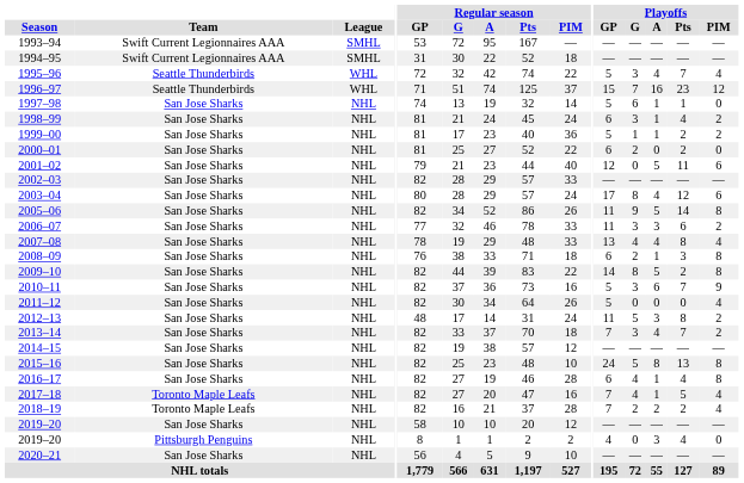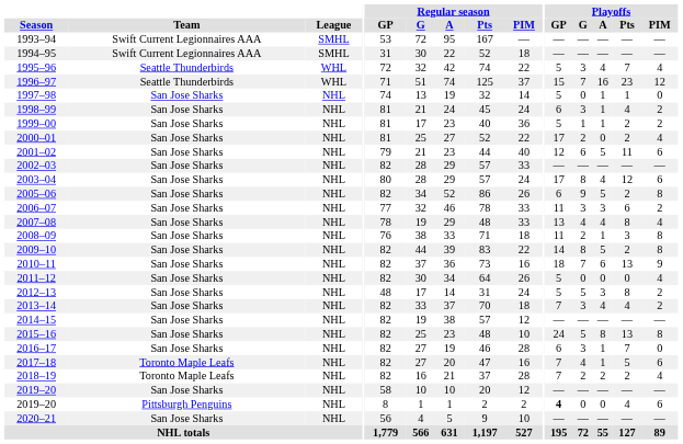 <table border="0" cellpadding="1" cellspacing="0" style="text-align:center; width:60em">
 <tr bgcolor="#e0e0e0">
 <th colspan="3" bgcolor="#ffffff"></th>
 <th rowspan="100" bgcolor="#ffffff"></th>
 <th colspan="5"><a href='#'>Regular season</a></th>
 <th rowspan="100" bgcolor="#ffffff"></th>
 <th colspan="5"><a href='#'>Playoffs</a></th>
 </tr>
 <tr bgcolor="#e0e0e0">
 <th><a href='#'>Season</a></th>
 <th>Team</th>
 <th>League</th>
 <th>GP</th>
 <th><a href='#'>G</a></th>
 <th><a href='#'>A</a></th>
 <th><a href='#'>Pts</a></th>
 <th><a href='#'>PIM</a></th>
 <th>GP</th>
 <th>G</th>
 <th>A</th>
 <th>Pts</th>
 <th>PIM</th>
 </tr>
 <tr>
 <td>1993–94</td>
 <td>Swift Current Legionnaires AAA</td>
 <td><a href='#'>SMHL</a></td>
 <td>53</td>
 <td>72</td>
 <td>95</td>
 <td>167</td>
 <td>—</td>
 <td>—</td>
 <td>—</td>
 <td>—</td>
 <td>—</td>
 <td>—</td>
 </tr>
 <tr bgcolor="#f0f0f0">
 <td>1994–95</td>
 <td>Swift Current Legionnaires AAA</td>
 <td>SMHL</td>
 <td>31</td>
 <td>30</td>
 <td>22</td>
 <td>52</td>
 <td>18</td>
 <td>—</td>
 <td>—</td>
 <td>—</td>
 <td>—</td>
 <td>—</td>
 </tr>
 <tr>
 <td><a href='#'>1995–96</a></td>
 <td><a href='#'>Seattle Thunderbirds</a></td>
 <td><a href='#'>WHL</a></td>
 <td>72</td>
 <td>32</td>
 <td>42</td>
 <td>74</td>
 <td>22</td>
 <td>5</td>
 <td>3</td>
 <td>4</td>
 <td>7</td>
 <td>4</td>
 </tr>
 <tr bgcolor="#f0f0f0">
 <td><a href='#'>1996–97</a></td>
 <td>Seattle Thunderbirds</td>
 <td>WHL</td>
 <td>71</td>
 <td>51</td>
 <td>74</td>
 <td>125</td>
 <td>37</td>
 <td>15</td>
 <td>7</td>
 <td>16</td>
 <td>23</td>
 <td>12</td>
 </tr>
 <tr>
 <td><a href='#'>1997–98</a></td>
 <td><a href='#'>San Jose Sharks</a></td>
 <td><a href='#'>NHL</a></td>
 <td>74</td>
 <td>13</td>
 <td>19</td>
 <td>32</td>
 <td>14</td>
 <td>5</td>
-<td>6</td>
+<td>0</td>
 <td>1</td>
 <td>1</td>
 <td>0</td>
 </tr>
 <tr bgcolor="#f0f0f0">
 <td><a href='#'>1998–99</a></td>
 <td>San Jose Sharks</td>
 <td>NHL</td>
 <td>81</td>
 <td>21</td>
 <td>24</td>
 <td>45</td>
 <td>24</td>
 <td>6</td>
 <td>3</td>
 <td>1</td>
 <td>4</td>
 <td>2</td>
 </tr>
 <tr>
 <td><a href='#'>1999–00</a></td>
 <td>San Jose Sharks</td>
 <td>NHL</td>
 <td>81</td>
 <td>17</td>
 <td>23</td>
 <td>40</td>
 <td>36</td>
 <td>5</td>
 <td>1</td>
 <td>1</td>
 <td>2</td>
 <td>2</td>
 </tr>
 <tr bgcolor="#f0f0f0">
 <td><a href='#'>2000–01</a></td>
 <td>San Jose Sharks</td>
 <td>NHL</td>
 <td>81</td>
 <td>25</td>
 <td>27</td>
 <td>52</td>
 <td>22</td>
-<td>6</td>
+<td>17</td>
 <td>2</td>
 <td>0</td>
 <td>2</td>
-<td>0</td>
+<td>4</td>
 </tr>
 <tr>
 <td><a href='#'>2001–02</a></td>
 <td>San Jose Sharks</td>
 <td>NHL</td>
 <td>79</td>
 <td>21</td>
 <td>23</td>
 <td>44</td>
 <td>40</td>
 <td>12</td>
-<td>0</td>
+<td>6</td>
 <td>5</td>
 <td>11</td>
 <td>6</td>
 </tr>
 <tr bgcolor="#f0f0f0">
 <td><a href='#'>2002–03</a></td>
 <td>San Jose Sharks</td>
 <td>NHL</td>
 <td>82</td>
 <td>28</td>
 <td>29</td>
 <td>57</td>
 <td>33</td>
 <td>—</td>
 <td>—</td>
 <td>—</td>
 <td>—</td>
 <td>—</td>
 </tr>
 <tr>
 <td><a href='#'>2003–04</a></td>
 <td>San Jose Sharks</td>
 <td>NHL</td>
 <td>80</td>
 <td>28</td>
 <td>29</td>
 <td>57</td>
 <td>24</td>
 <td>17</td>
 <td>8</td>
 <td>4</td>
 <td>12</td>
 <td>6</td>
 </tr>
 <tr bgcolor="#f0f0f0">
 <td><a href='#'>2005–06</a></td>
 <td>San Jose Sharks</td>
 <td>NHL</td>
 <td>82</td>
 <td>34</td>
 <td>52</td>
 <td>86</td>
 <td>26</td>
-<td>11</td>
+<td>6</td>
 <td>9</td>
 <td>5</td>
-<td>14</td>
+<td>2</td>
 <td>8</td>
 </tr>
 <tr>
 <td><a href='#'>2006–07</a></td>
 <td>San Jose Sharks</td>
 <td>NHL</td>
 <td>77</td>
 <td>32</td>
 <td>46</td>
 <td>78</td>
 <td>33</td>
 <td>11</td>
 <td>3</td>
 <td>3</td>
 <td>6</td>
 <td>2</td>
 </tr>
 <tr bgcolor="#f0f0f0">
 <td><a href='#'>2007–08</a></td>
 <td>San Jose Sharks</td>
 <td>NHL</td>
 <td>78</td>
 <td>19</td>
 <td>29</td>
 <td>48</td>
 <td>33</td>
 <td>13</td>
 <td>4</td>
 <td>4</td>
 <td>8</td>
 <td>4</td>
 </tr>
 <tr>
 <td><a href='#'>2008–09</a></td>
 <td>San Jose Sharks</td>
 <td>NHL</td>
 <td>76</td>
 <td>38</td>
 <td>33</td>
 <td>71</td>
 <td>18</td>
-<td>6</td>
+<td>11</td>
 <td>2</td>
 <td>1</td>
 <td>3</td>
 <td>8</td>
 </tr>
 <tr bgcolor="#f0f0f0">
 <td><a href='#'>2009–10</a></td>
 <td>San Jose Sharks</td>
 <td>NHL</td>
 <td>82</td>
 <td>44</td>
 <td>39</td>
 <td>83</td>
 <td>22</td>
 <td>14</td>
 <td>8</td>
 <td>5</td>
 <td>2</td>
 <td>8</td>
 </tr>
 <tr>
 <td><a href='#'>2010–11</a></td>
 <td>San Jose Sharks</td>
 <td>NHL</td>
 <td>82</td>
 <td>37</td>
 <td>36</td>
 <td>73</td>
 <td>16</td>
-<td>5</td>
-<td>3</td>
+<td>18</td>
+<td>7</td>
 <td>6</td>
-<td>7</td>
+<td>13</td>
 <td>9</td>
 </tr>
 <tr bgcolor="#f0f0f0">
 <td><a href='#'>2011–12</a></td>
 <td>San Jose Sharks</td>
 <td>NHL</td>
 <td>82</td>
 <td>30</td>
 <td>34</td>
 <td>64</td>
 <td>26</td>
 <td>5</td>
 <td>0</td>
 <td>0</td>
 <td>0</td>
 <td>4</td>
 </tr>
 <tr>
 <td><a href='#'>2012–13</a></td>
 <td>San Jose Sharks</td>
 <td>NHL</td>
 <td>48</td>
 <td>17</td>
 <td>14</td>
 <td>31</td>
 <td>24</td>
-<td>11</td>
+<td>5</td>
 <td>5</td>
 <td>3</td>
 <td>8</td>
 <td>2</td>
 </tr>
 <tr bgcolor="#f0f0f0">
 <td><a href='#'>2013–14</a></td>
 <td>San Jose Sharks</td>
 <td>NHL</td>
 <td>82</td>
 <td>33</td>
 <td>37</td>
 <td>70</td>
 <td>18</td>
 <td>7</td>
 <td>3</td>
 <td>4</td>
-<td>7</td>
+<td>4</td>
 <td>2</td>
 </tr>
 <tr>
 <td><a href='#'>2014–15</a></td>
 <td>San Jose Sharks</td>
 <td>NHL</td>
 <td>82</td>
 <td>19</td>
 <td>38</td>
 <td>57</td>
 <td>12</td>
 <td>—</td>
 <td>—</td>
 <td>—</td>
 <td>—</td>
 <td>—</td>
 </tr>
 <tr bgcolor="#f0f0f0">
 <td><a href='#'>2015–16</a></td>
 <td>San Jose Sharks</td>
 <td>NHL</td>
 <td>82</td>
 <td>25</td>
 <td>23</td>
 <td>48</td>
 <td>10</td>
 <td>24</td>
 <td>5</td>
 <td>8</td>
 <td>13</td>
 <td>8</td>
 </tr>
 <tr>
 <td><a href='#'>2016–17</a></td>
 <td>San Jose Sharks</td>
 <td>NHL</td>
 <td>82</td>
 <td>27</td>
 <td>19</td>
 <td>46</td>
 <td>28</td>
 <td>6</td>
-<td>4</td>
+<td>3</td>
 <td>1</td>
-<td>4</td>
-<td>8</td>
+<td>7</td>
+<td>0</td>
 </tr>
 <tr bgcolor="#f0f0f0">
 <td><a href='#'>2017–18</a></td>
 <td><a href='#'>Toronto Maple Leafs</a></td>
 <td>NHL</td>
 <td>82</td>
 <td>27</td>
 <td>20</td>
 <td>47</td>
 <td>16</td>
 <td>7</td>
 <td>4</td>
 <td>1</td>
 <td>5</td>
-<td>4</td>
+<td>6</td>
 </tr>
 <tr>
 <td><a href='#'>2018–19</a></td>
 <td>Toronto Maple Leafs</td>
 <td>NHL</td>
 <td>82</td>
 <td>16</td>
 <td>21</td>
 <td>37</td>
 <td>28</td>
 <td>7</td>
 <td>2</td>
 <td>2</td>
 <td>2</td>
 <td>4</td>
 </tr>
 <tr bgcolor="#f0f0f0">
 <td><a href='#'>2019–20</a></td>
 <td>San Jose Sharks</td>
 <td>NHL</td>
 <td>58</td>
 <td>10</td>
 <td>10</td>
 <td>20</td>
 <td>12</td>
 <td>—</td>
 <td>—</td>
 <td>—</td>
 <td>—</td>
 <td>—</td>
 </tr>
 <tr>
 <td>2019–20</td>
 <td><a href='#'>Pittsburgh Penguins</a></td>
 <td>NHL</td>
 <td>8</td>
 <td>1</td>
 <td>1</td>
 <td>2</td>
 <td>2</td>
+<td><strong>4</strong></td>
+<td>0</td>
+<td>0</td>
 <td>4</td>
-<td>0</td>
-<td>3</td>
-<td>4</td>
-<td>0</td>
+<td>6</td>
 </tr>
 <tr bgcolor="#f0f0f0">
 <td><a href='#'>2020–21</a></td>
 <td>San Jose Sharks</td>
 <td>NHL</td>
 <td>56</td>
 <td>4</td>
 <td>5</td>
 <td>9</td>
 <td>10</td>
 <td>—</td>
 <td>—</td>
 <td>—</td>
 <td>—</td>
 <td>—</td>
 </tr>
 <tr bgcolor="#e0e0e0">
 <th colspan="3">NHL totals</th>
 <th>1,779</th>
 <th>566</th>
 <th>631</th>
 <th>1,197</th>
 <th>527</th>
 <th>195</th>
 <th>72</th>
 <th>55</th>
 <th>127</th>
 <th>89</th>
 </tr>
 </table>
